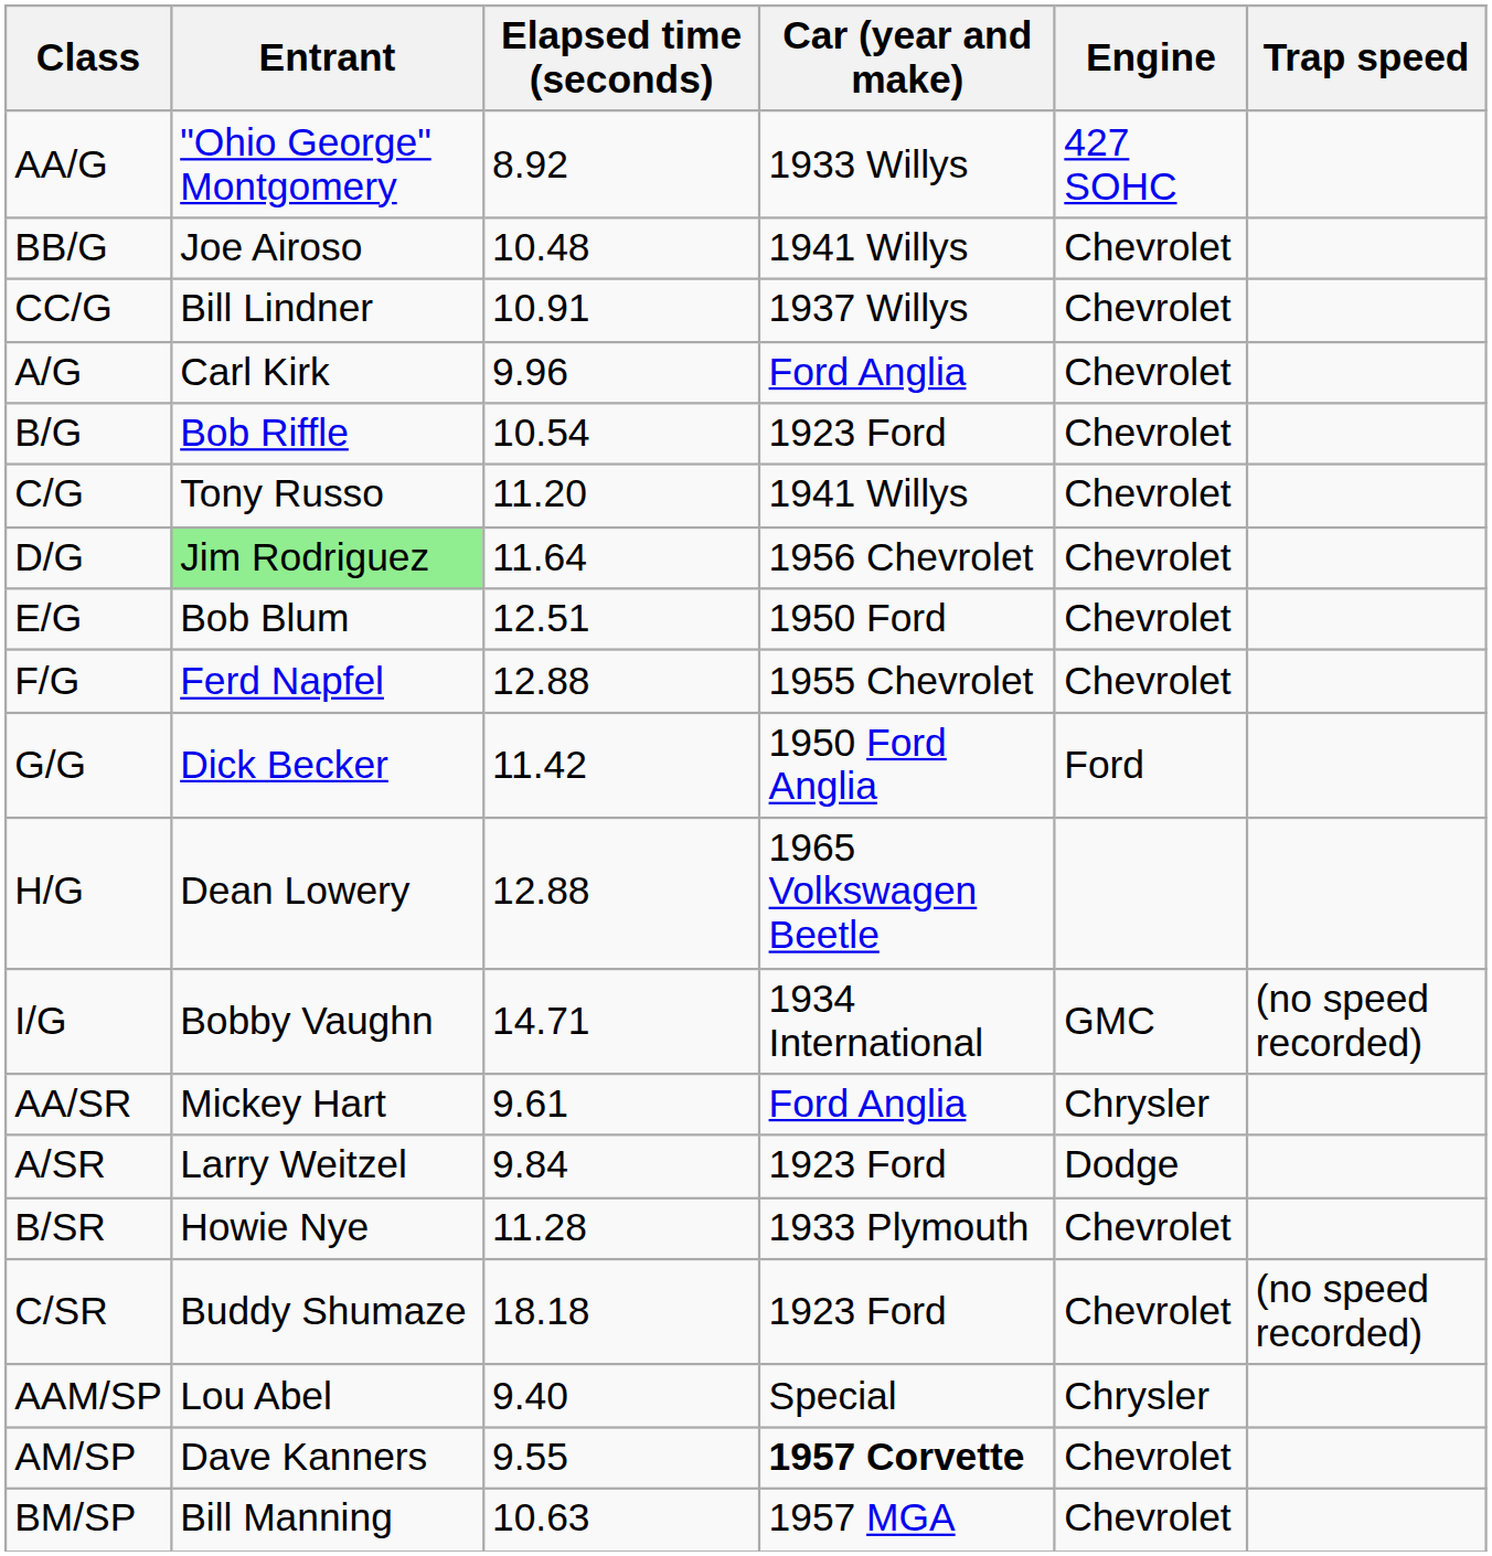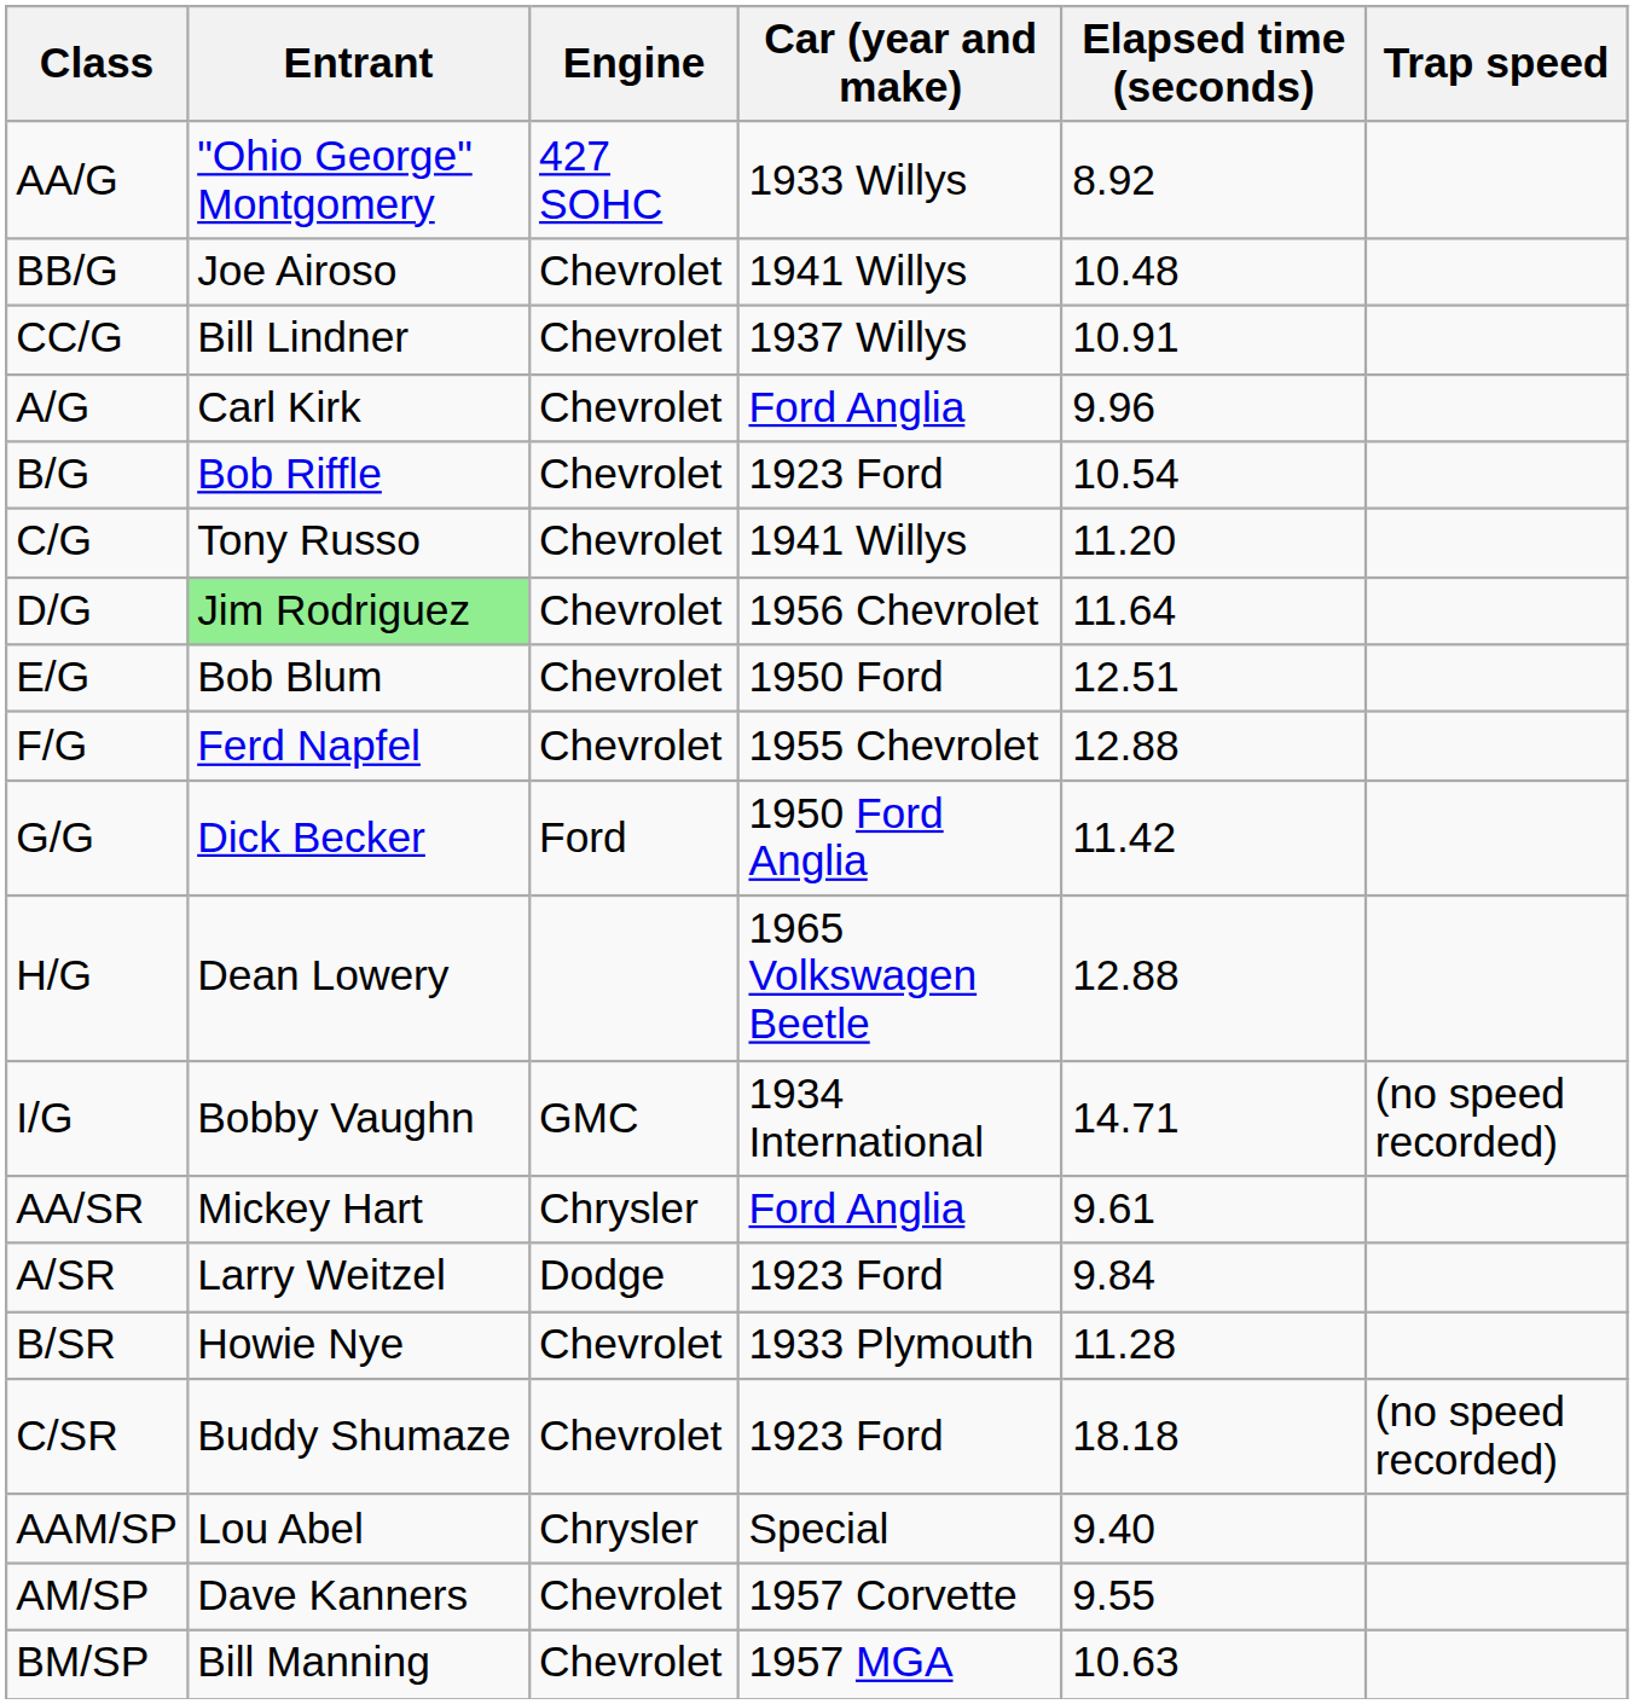 <table class="wikitable">
 <tr>
 <th>Class</th>
 <th>Entrant</th>
+<th>Engine</th>
+<th>Car (year and make)</th>
 <th>Elapsed time (seconds)</th>
-<th>Car (year and make)</th>
-<th>Engine</th>
 <th>Trap speed</th>
 </tr>
 <tr>
 <td>AA/G</td>
 <td><a href='#'>"Ohio George" Montgomery</a></td>
+<td><a href='#'>427 SOHC</a></td>
+<td>1933 Willys</td>
 <td>8.92</td>
-<td>1933 Willys</td>
-<td><a href='#'>427 SOHC</a></td>
 <td></td>
 </tr>
 <tr>
 <td>BB/G</td>
 <td>Joe Airoso</td>
+<td>Chevrolet</td>
+<td>1941 Willys</td>
 <td>10.48</td>
-<td>1941 Willys</td>
-<td>Chevrolet</td>
 <td></td>
 </tr>
 <tr>
 <td>CC/G</td>
 <td>Bill Lindner</td>
+<td>Chevrolet</td>
+<td>1937 Willys</td>
 <td>10.91</td>
-<td>1937 Willys</td>
-<td>Chevrolet</td>
 <td></td>
 </tr>
 <tr>
 <td>A/G</td>
 <td>Carl Kirk</td>
+<td>Chevrolet</td>
+<td><a href='#'>Ford Anglia</a></td>
 <td>9.96</td>
-<td><a href='#'>Ford Anglia</a></td>
-<td>Chevrolet</td>
 <td></td>
 </tr>
 <tr>
 <td>B/G</td>
 <td><a href='#'>Bob Riffle</a></td>
+<td>Chevrolet</td>
+<td>1923 Ford</td>
 <td>10.54</td>
-<td>1923 Ford</td>
-<td>Chevrolet</td>
 <td></td>
 </tr>
 <tr>
 <td>C/G</td>
 <td>Tony Russo</td>
+<td>Chevrolet</td>
+<td>1941 Willys</td>
 <td>11.20</td>
-<td>1941 Willys</td>
-<td>Chevrolet</td>
 <td></td>
 </tr>
 <tr>
 <td>D/G</td>
 <td style="background: lightgreen;">Jim Rodriguez</td>
+<td>Chevrolet</td>
+<td>1956 Chevrolet</td>
 <td>11.64</td>
-<td>1956 Chevrolet</td>
-<td>Chevrolet</td>
 <td></td>
 </tr>
 <tr>
 <td>E/G</td>
 <td>Bob Blum</td>
+<td>Chevrolet</td>
+<td>1950 Ford</td>
 <td>12.51</td>
-<td>1950 Ford</td>
-<td>Chevrolet</td>
 <td></td>
 </tr>
 <tr>
 <td>F/G</td>
 <td><a href='#'>Ferd Napfel</a></td>
+<td>Chevrolet</td>
+<td>1955 Chevrolet</td>
 <td>12.88</td>
-<td>1955 Chevrolet</td>
-<td>Chevrolet</td>
 <td></td>
 </tr>
 <tr>
 <td>G/G</td>
 <td><a href='#'>Dick Becker</a></td>
+<td>Ford</td>
+<td>1950 <a href='#'>Ford Anglia</a></td>
 <td>11.42</td>
-<td>1950 <a href='#'>Ford Anglia</a></td>
-<td>Ford</td>
 <td></td>
 </tr>
 <tr>
 <td>H/G</td>
 <td>Dean Lowery</td>
+<td></td>
+<td>1965 <a href='#'>Volkswagen Beetle</a></td>
 <td>12.88</td>
-<td>1965 <a href='#'>Volkswagen Beetle</a></td>
-<td></td>
 <td></td>
 </tr>
 <tr>
 <td>I/G</td>
 <td>Bobby Vaughn</td>
+<td>GMC</td>
+<td>1934 International</td>
 <td>14.71</td>
-<td>1934 International</td>
-<td>GMC</td>
 <td>(no speed recorded)</td>
 </tr>
 <tr>
 <td>AA/SR</td>
 <td>Mickey Hart</td>
+<td>Chrysler</td>
+<td><a href='#'>Ford Anglia</a></td>
 <td>9.61</td>
-<td><a href='#'>Ford Anglia</a></td>
-<td>Chrysler</td>
 <td></td>
 </tr>
 <tr>
 <td>A/SR</td>
 <td>Larry Weitzel</td>
+<td>Dodge</td>
+<td>1923 Ford</td>
 <td>9.84</td>
-<td>1923 Ford</td>
-<td>Dodge</td>
 <td></td>
 </tr>
 <tr>
 <td>B/SR</td>
 <td>Howie Nye</td>
+<td>Chevrolet</td>
+<td>1933 Plymouth</td>
 <td>11.28</td>
-<td>1933 Plymouth</td>
-<td>Chevrolet</td>
 <td></td>
 </tr>
 <tr>
 <td>C/SR</td>
 <td>Buddy Shumaze</td>
+<td>Chevrolet</td>
+<td>1923 Ford</td>
 <td>18.18</td>
-<td>1923 Ford</td>
-<td>Chevrolet</td>
 <td>(no speed recorded)</td>
 </tr>
 <tr>
 <td>AAM/SP</td>
 <td>Lou Abel</td>
+<td>Chrysler</td>
+<td>Special</td>
 <td>9.40</td>
-<td>Special</td>
-<td>Chrysler</td>
 <td></td>
 </tr>
 <tr>
 <td>AM/SP</td>
 <td>Dave Kanners</td>
+<td>Chevrolet</td>
+<td>1957 Corvette</td>
 <td>9.55</td>
-<td><strong>1957 Corvette</strong></td>
-<td>Chevrolet</td>
 <td></td>
 </tr>
 <tr>
 <td>BM/SP</td>
 <td>Bill Manning</td>
+<td>Chevrolet</td>
+<td>1957 <a href='#'>MGA</a></td>
 <td>10.63</td>
-<td>1957 <a href='#'>MGA</a></td>
-<td>Chevrolet</td>
 <td></td>
 </tr>
 </table>
